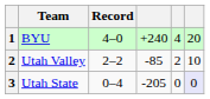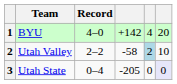 <table class="wikitable sortable collapsible collapsed plainrowheaders" style="font-size:90%;">
 <tr>
 <th scope=col></th>
 <th scope=col>Team</th>
 <th scope=col>Record</th>
 <th scope=col></th>
 <th scope=col></th>
 <th scope=col></th>
 </tr>
 <tr bgcolor=ccffcc>
 <th align=center>1</th>
 <td> <a href='#'>BYU</a></td>
 <td align=center>4–0</td>
-<td align=center>+240</td>
+<td align=center>+142</td>
 <td align=center>4</td>
 <td align=center>20</td>
 </tr>
 <tr>
 <th align=center>2</th>
 <td> <a href='#'>Utah Valley</a></td>
 <td align=center>2–2</td>
-<td align=center>-85</td>
-<td align=center>2</td>
+<td align=center>-58</td>
+<td align=center style="background: lightblue;">2</td>
 <td align=center>10</td>
 </tr>
 <tr>
 <th align=center>3</th>
 <td> <a href='#'>Utah State</a></td>
 <td align=center>0–4</td>
 <td align=center>-205</td>
 <td align=center>0</td>
 <td align=center style="background: lavender;">0</td>
 </tr>
 </table>
